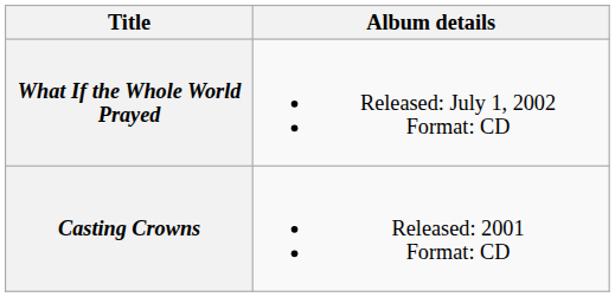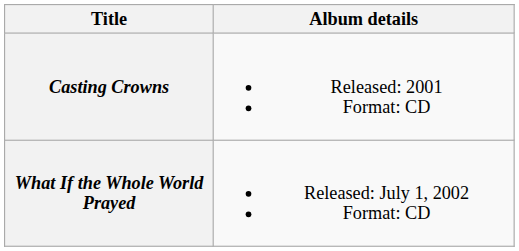 <table class="wikitable plainrowheaders" style="text-align:center;">
 <tr>
 <th scope="col" style="width:11em;">Title</th>
 <th scope="col" style="width:16em;">Album details</th>
 </tr>
 <tr>
+<th scope="row"><em>Casting Crowns</em></th>
+<td><br><ul><li>Released: 2001</li><li>Format: CD</li></ul></td>
+</tr>
+<tr>
 <th scope="row"><em>What If the Whole World Prayed</em></th>
 <td><br><ul><li>Released: July 1, 2002</li><li>Format: CD</li></ul></td>
 </tr>
-<tr>
-<th scope="row"><em>Casting Crowns</em></th>
-<td><br><ul><li>Released: 2001</li><li>Format: CD</li></ul></td>
-</tr>
 </table>
